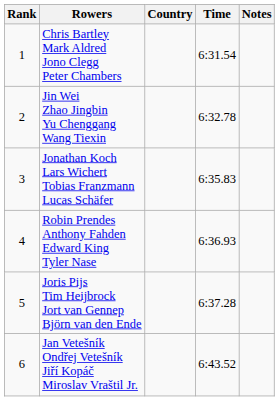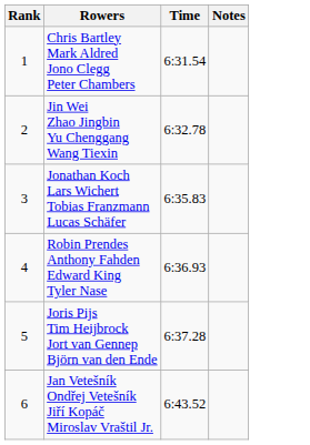 <table class="wikitable sortable" style="text-align:center">
 <tr>
 <th>Rank</th>
 <th class=unsortable>Rowers</th>
-<th>Country</th>
 <th>Time</th>
 <th>Notes</th>
 </tr>
 <tr>
 <td>1</td>
 <td align=left><a href='#'>Chris Bartley</a><br><a href='#'>Mark Aldred</a><br><a href='#'>Jono Clegg</a><br><a href='#'>Peter Chambers</a></td>
-<td align=left></td>
 <td>6:31.54</td>
 <td></td>
 </tr>
 <tr>
 <td>2</td>
 <td align=left><a href='#'>Jin Wei</a><br><a href='#'>Zhao Jingbin</a><br><a href='#'>Yu Chenggang</a><br><a href='#'>Wang Tiexin</a></td>
-<td align=left></td>
 <td>6:32.78</td>
 <td></td>
 </tr>
 <tr>
 <td>3</td>
 <td align=left><a href='#'>Jonathan Koch</a><br><a href='#'>Lars Wichert</a><br><a href='#'>Tobias Franzmann</a><br><a href='#'>Lucas Schäfer</a></td>
-<td align=left></td>
 <td>6:35.83</td>
 <td></td>
 </tr>
 <tr>
 <td>4</td>
 <td align=left><a href='#'>Robin Prendes</a><br><a href='#'>Anthony Fahden</a><br><a href='#'>Edward King</a><br><a href='#'>Tyler Nase</a></td>
-<td align=left></td>
 <td>6:36.93</td>
 <td></td>
 </tr>
 <tr>
 <td>5</td>
 <td align=left><a href='#'>Joris Pijs</a><br><a href='#'>Tim Heijbrock</a><br><a href='#'>Jort van Gennep</a><br><a href='#'>Björn van den Ende</a></td>
-<td align=left></td>
 <td>6:37.28</td>
 <td></td>
 </tr>
 <tr>
 <td>6</td>
 <td align=left><a href='#'>Jan Vetešník</a><br><a href='#'>Ondřej Vetešník</a><br><a href='#'>Jiří Kopáč</a><br><a href='#'>Miroslav Vraštil Jr.</a></td>
-<td align=left></td>
 <td>6:43.52</td>
 <td></td>
 </tr>
 </table>
